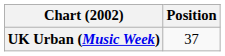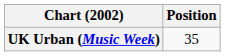 <table class="wikitable plainrowheaders" style="text-align:center">
 <tr>
 <th>Chart (2002)</th>
 <th>Position</th>
 </tr>
 <tr>
 <th scope="row">UK Urban (<em><a href='#'>Music Week</a></em>)</th>
-<td>37</td>
+<td>35</td>
 </tr>
 </table>
